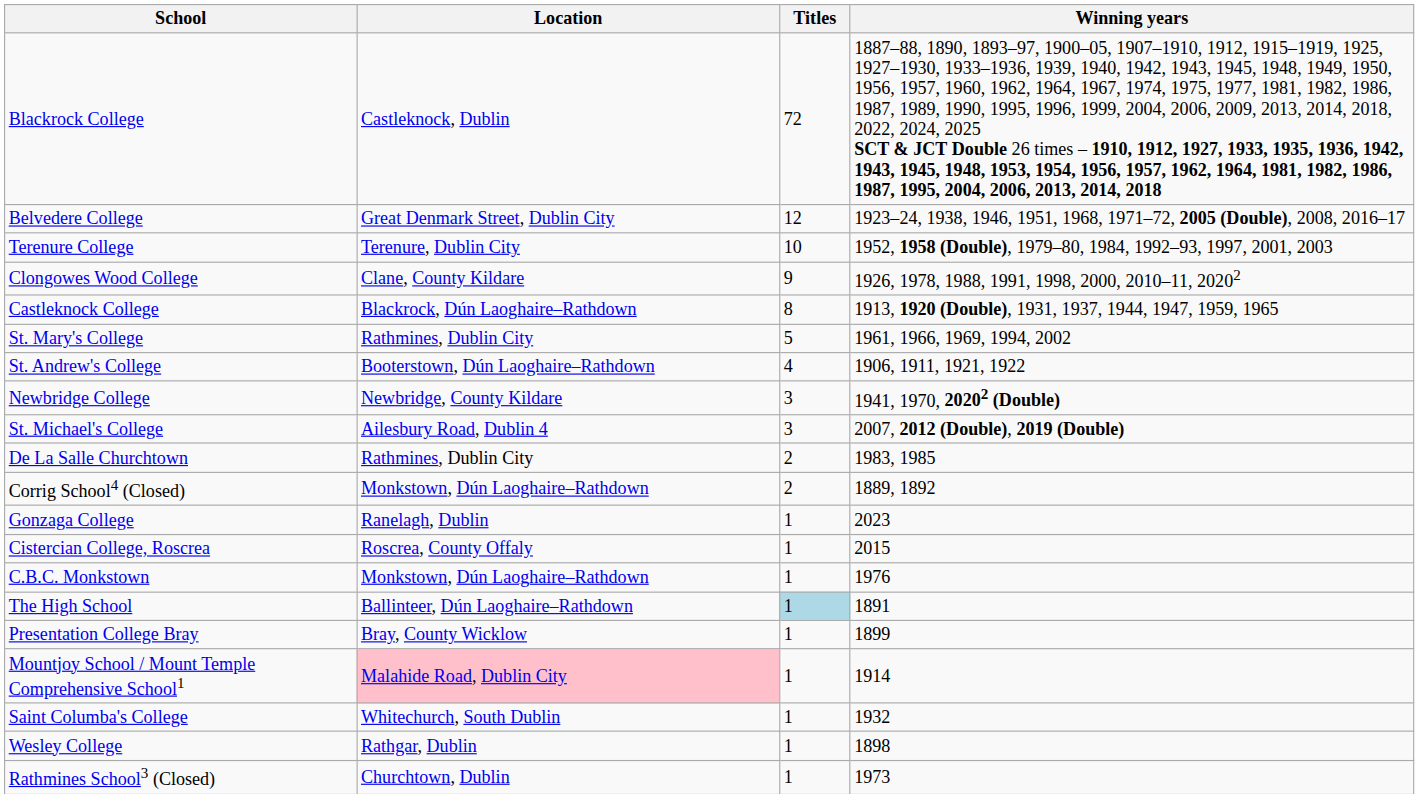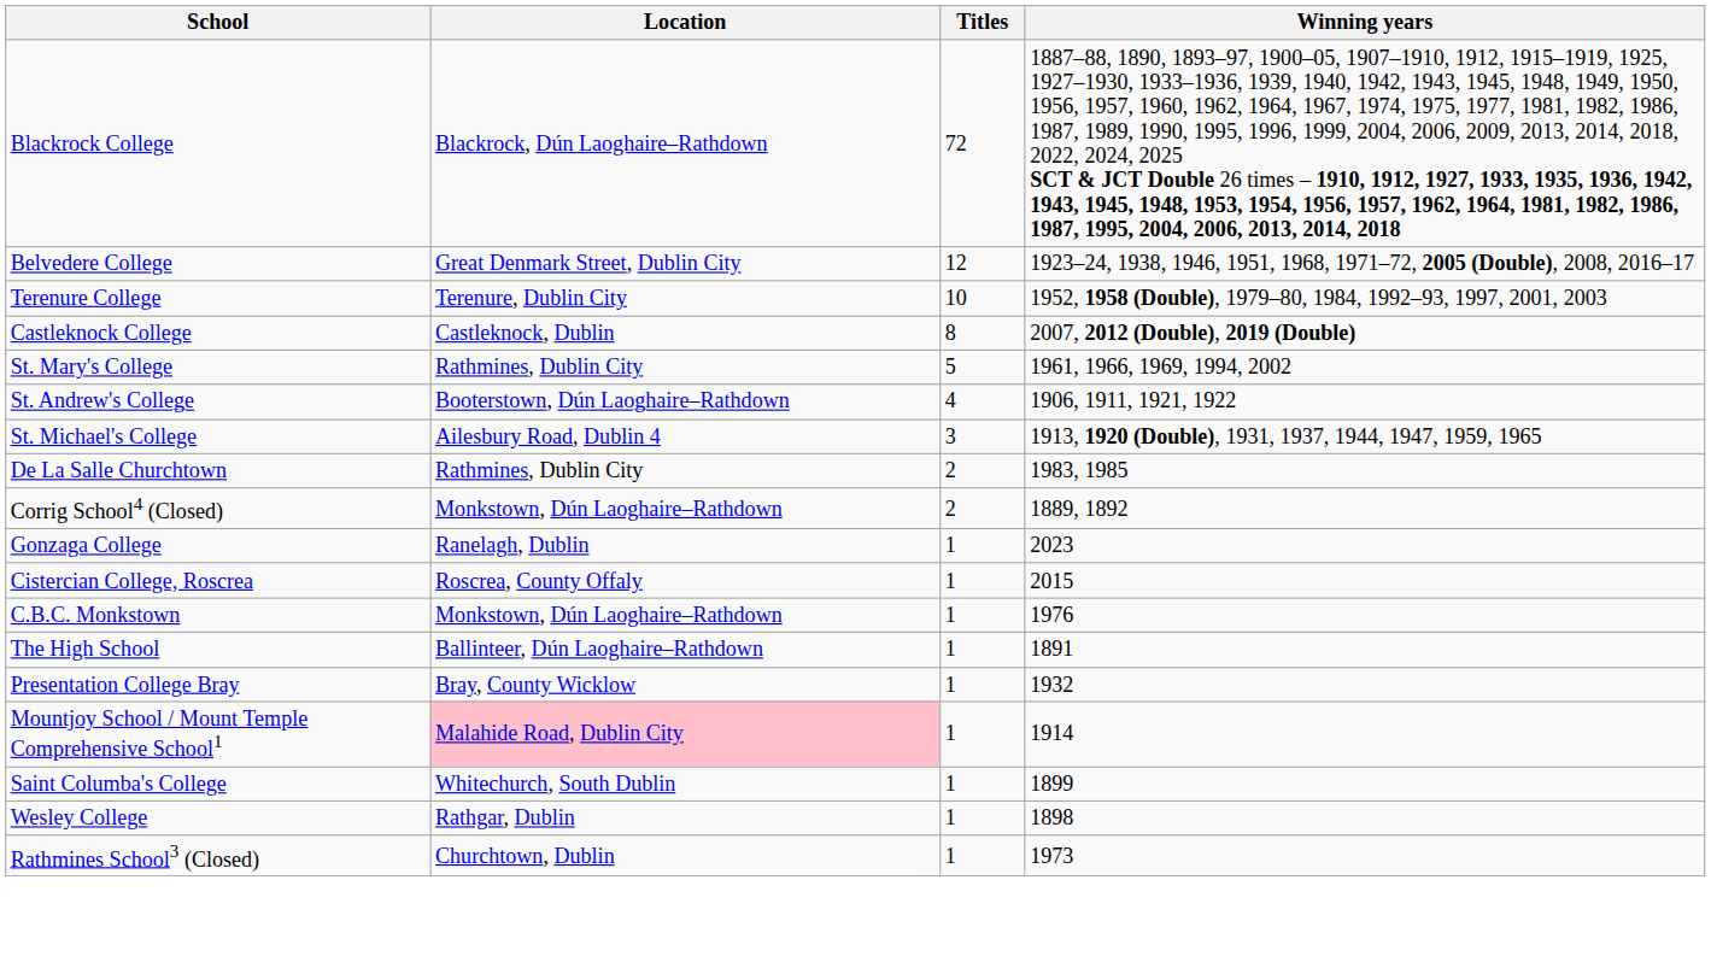 <table class="wikitable">
 <tr>
 <th style="width:25%;">School</th>
 <th style="width:30%;">Location</th>
 <th style="width:5%;">Titles</th>
 <th style="width:40%;">Winning years</th>
 </tr>
 <tr>
 <td> <a href='#'>Blackrock College</a></td>
-<td><a href='#'>Castleknock</a>, <a href='#'>Dublin</a></td>
+<td><a href='#'>Blackrock</a>, <a href='#'>Dún Laoghaire–Rathdown</a></td>
 <td>72</td>
 <td>1887–88, 1890, 1893–97, 1900–05, 1907–1910, 1912, 1915–1919, 1925, 1927–1930, 1933–1936, 1939, 1940, 1942, 1943, 1945, 1948, 1949, 1950, 1956, 1957, 1960, 1962, 1964, 1967, 1974, 1975, 1977, 1981, 1982, 1986, 1987, 1989, 1990, 1995, 1996, 1999, 2004, 2006, 2009, 2013, 2014, 2018, 2022, 2024, 2025<br><strong>SCT & JCT</strong> <strong>Double</strong> 26 times – <strong>1910, 1912, 1927, 1933, 1935, 1936, 1942, 1943, 1945, 1948, 1953, 1954, 1956, 1957, 1962, 1964, 1981, 1982, 1986, 1987, 1995, 2004, 2006, 2013, 2014, 2018 </strong></td>
 </tr>
 <tr>
 <td> <a href='#'>Belvedere College</a></td>
 <td><a href='#'>Great Denmark Street</a>, <a href='#'>Dublin City</a></td>
 <td>12</td>
 <td>1923–24, 1938, 1946, 1951, 1968, 1971–72, <strong>2005 (Double)</strong>, 2008, 2016–17</td>
 </tr>
 <tr>
 <td> <a href='#'>Terenure College</a></td>
 <td><a href='#'>Terenure</a>, <a href='#'>Dublin City</a></td>
 <td>10</td>
 <td>1952, <strong>1958 (Double)</strong>, 1979–80, 1984, 1992–93, 1997, 2001, 2003</td>
 </tr>
 <tr>
-<td> <a href='#'>Clongowes Wood College</a></td>
-<td><a href='#'>Clane</a>, <a href='#'>County Kildare</a></td>
-<td>9</td>
-<td>1926, 1978, 1988, 1991, 1998, 2000, 2010–11, 2020<sup>2</sup></td>
-</tr>
-<tr>
 <td>  <a href='#'>Castleknock College</a></td>
-<td><a href='#'>Blackrock</a>, <a href='#'>Dún Laoghaire–Rathdown</a></td>
+<td><a href='#'>Castleknock</a>, <a href='#'>Dublin</a></td>
 <td>8</td>
-<td>1913, <strong>1920 (Double)</strong>, 1931, 1937, 1944, 1947, 1959, 1965</td>
+<td>2007, <strong>2012 (Double)</strong>, <strong>2019 (Double)</strong></td>
 </tr>
 <tr>
 <td> <a href='#'>St. Mary's College</a></td>
 <td><a href='#'>Rathmines</a>, <a href='#'>Dublin City</a></td>
 <td>5</td>
 <td>1961, 1966, 1969, 1994, 2002</td>
 </tr>
 <tr>
 <td> <a href='#'>St. Andrew's College</a></td>
 <td><a href='#'>Booterstown</a>, <a href='#'>Dún Laoghaire–Rathdown</a></td>
 <td>4</td>
 <td>1906, 1911, 1921, 1922</td>
 </tr>
 <tr>
-<td> <a href='#'>Newbridge College</a></td>
-<td><a href='#'>Newbridge</a>, <a href='#'>County Kildare</a></td>
-<td>3</td>
-<td>1941, 1970, <strong>2020<sup>2</sup> (Double)</strong></td>
-</tr>
-<tr>
 <td> <a href='#'>St. Michael's College</a></td>
 <td><a href='#'>Ailesbury Road</a>, <a href='#'>Dublin 4</a></td>
 <td>3</td>
-<td>2007, <strong>2012 (Double)</strong>, <strong>2019 (Double)</strong></td>
+<td>1913, <strong>1920 (Double)</strong>, 1931, 1937, 1944, 1947, 1959, 1965</td>
 </tr>
 <tr>
 <td> <a href='#'>De La Salle Churchtown</a></td>
 <td><a href='#'>Rathmines</a>, Dublin City</td>
 <td>2</td>
 <td>1983, 1985</td>
 </tr>
 <tr>
 <td>Corrig School<sup>4</sup> (Closed)</td>
 <td><a href='#'>Monkstown</a>, <a href='#'>Dún Laoghaire–Rathdown</a></td>
 <td>2</td>
 <td>1889, 1892</td>
 </tr>
 <tr>
 <td> <a href='#'>Gonzaga College</a></td>
 <td><a href='#'>Ranelagh</a>, <a href='#'>Dublin</a></td>
 <td>1</td>
 <td>2023</td>
 </tr>
 <tr>
 <td> <a href='#'>Cistercian College, Roscrea</a></td>
 <td><a href='#'>Roscrea</a>, <a href='#'>County Offaly</a></td>
 <td>1</td>
 <td>2015</td>
 </tr>
 <tr>
 <td> <a href='#'>C.B.C. Monkstown</a></td>
 <td><a href='#'>Monkstown</a>, <a href='#'>Dún Laoghaire–Rathdown</a></td>
 <td>1</td>
 <td>1976</td>
 </tr>
 <tr>
 <td> <a href='#'>The High School</a></td>
 <td><a href='#'>Ballinteer</a>, <a href='#'>Dún Laoghaire–Rathdown</a></td>
-<td style="background: lightblue;">1</td>
+<td>1</td>
 <td>1891</td>
 </tr>
 <tr>
 <td> <a href='#'>Presentation College Bray</a></td>
 <td><a href='#'>Bray</a>, <a href='#'>County Wicklow</a></td>
 <td>1</td>
-<td>1899</td>
+<td>1932</td>
 </tr>
 <tr>
 <td> <a href='#'>Mountjoy School / Mount Temple Comprehensive School</a><sup>1</sup></td>
 <td style="background: pink;"><a href='#'>Malahide Road</a>, <a href='#'>Dublin City</a></td>
 <td>1</td>
 <td>1914</td>
 </tr>
 <tr>
 <td> <a href='#'>Saint Columba's College</a></td>
 <td><a href='#'>Whitechurch</a>, <a href='#'>South Dublin</a></td>
 <td>1</td>
-<td>1932</td>
+<td>1899</td>
 </tr>
 <tr>
 <td> <a href='#'>Wesley College</a></td>
 <td><a href='#'>Rathgar</a>, <a href='#'>Dublin</a></td>
 <td>1</td>
 <td>1898</td>
 </tr>
 <tr>
 <td><a href='#'>Rathmines School</a><sup>3</sup> (Closed)</td>
 <td><a href='#'>Churchtown</a>, <a href='#'>Dublin</a></td>
 <td>1</td>
 <td>1973</td>
 </tr>
 </table>
